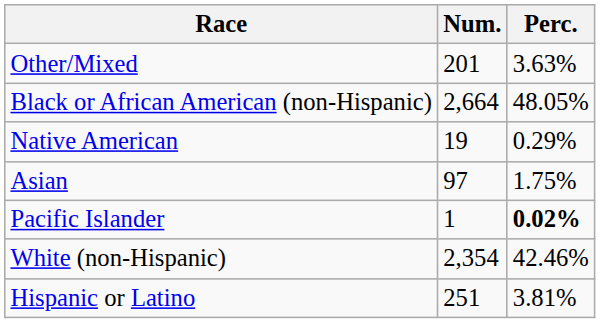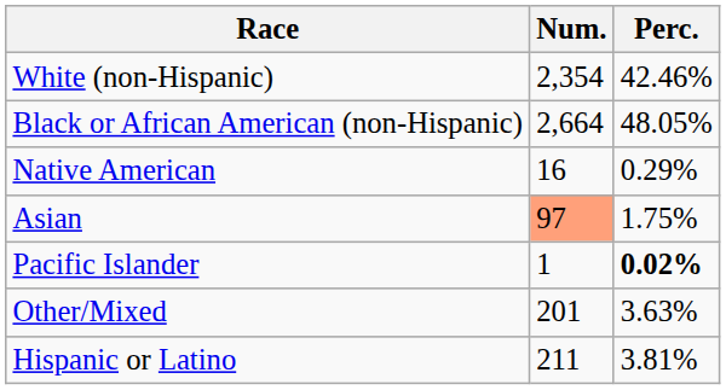 <table class="wikitable">
 <tr>
 <th>Race</th>
 <th>Num.</th>
 <th>Perc.</th>
 </tr>
 <tr>
-<td><a href='#'>Other/Mixed</a></td>
-<td>201</td>
-<td>3.63%</td>
+<td><a href='#'>White</a> (non-Hispanic)</td>
+<td>2,354</td>
+<td>42.46%</td>
 </tr>
 <tr>
 <td><a href='#'>Black or African American</a> (non-Hispanic)</td>
 <td>2,664</td>
 <td>48.05%</td>
 </tr>
 <tr>
 <td><a href='#'>Native American</a></td>
-<td>19</td>
+<td>16</td>
 <td>0.29%</td>
 </tr>
 <tr>
 <td><a href='#'>Asian</a></td>
-<td>97</td>
+<td style="background: lightsalmon;">97</td>
 <td>1.75%</td>
 </tr>
 <tr>
 <td><a href='#'>Pacific Islander</a></td>
 <td>1</td>
 <td><strong>0.02%</strong></td>
 </tr>
 <tr>
-<td><a href='#'>White</a> (non-Hispanic)</td>
-<td>2,354</td>
-<td>42.46%</td>
+<td><a href='#'>Other/Mixed</a></td>
+<td>201</td>
+<td>3.63%</td>
 </tr>
 <tr>
 <td><a href='#'>Hispanic</a> or <a href='#'>Latino</a></td>
-<td>251</td>
+<td>211</td>
 <td>3.81%</td>
 </tr>
 </table>
